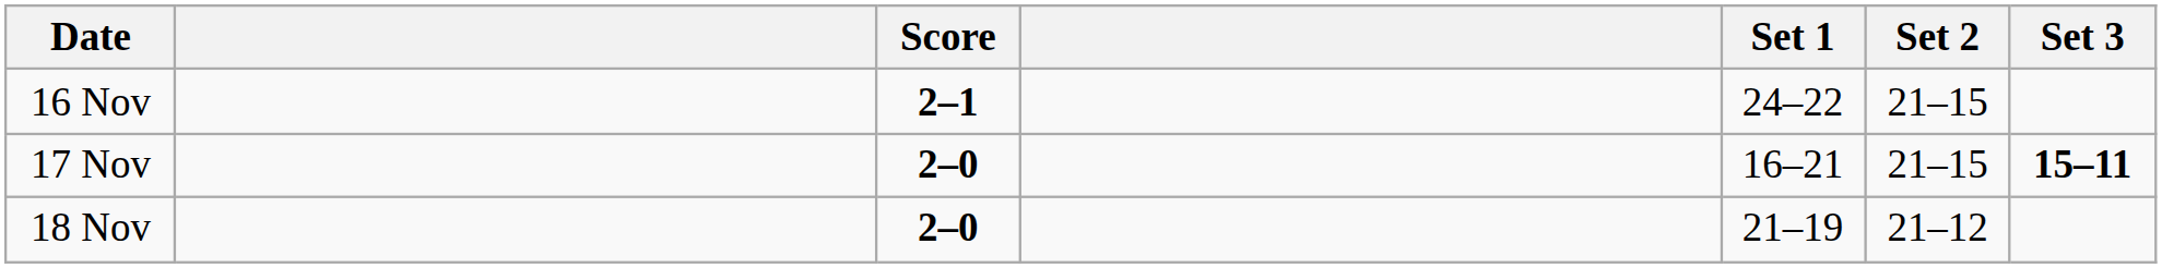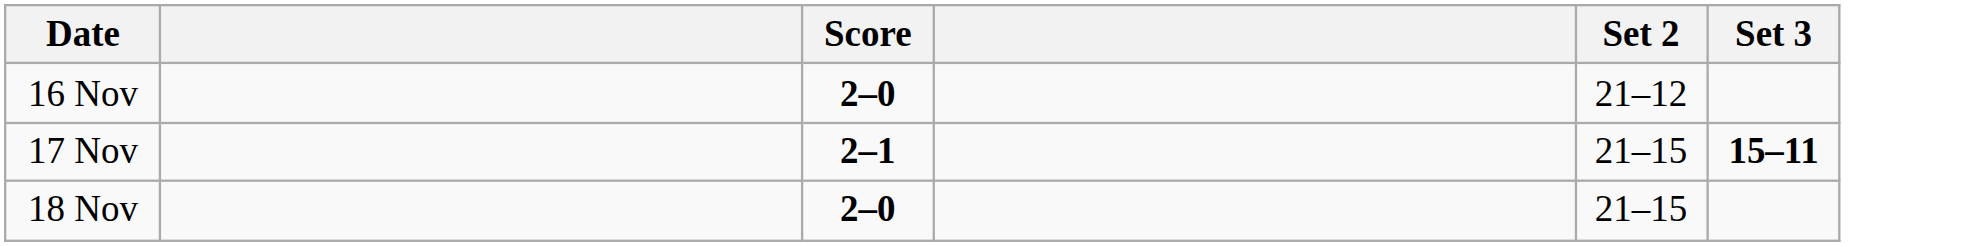 <table class="wikitable" style="text-align: center;">
 <tr>
 <th width="60">Date</th>
 <th align="right" width="270"></th>
 <th width="50">Score</th>
 <th align="left" width="270"></th>
-<th width="50">Set 1</th>
 <th width="50">Set 2</th>
 <th width="50">Set 3</th>
 </tr>
 <tr>
 <td>16 Nov</td>
 <td align=left><strong></strong></td>
-<td align=center><strong>2–1</strong></td>
+<td align=center><strong>2–0</strong></td>
 <td align=left></td>
-<td>24–22</td>
-<td>21–15</td>
+<td>21–12</td>
 <td></td>
 </tr>
 <tr>
 <td>17 Nov</td>
 <td align=left><strong></strong></td>
-<td align=center><strong>2–0</strong></td>
+<td align=center><strong>2–1</strong></td>
 <td align=left></td>
-<td>16–21</td>
 <td>21–15</td>
 <td><strong>15–11</strong></td>
 </tr>
 <tr>
 <td>18 Nov</td>
 <td align=left><strong></strong></td>
 <td align=center><strong>2–0</strong></td>
 <td align=left></td>
-<td>21–19</td>
-<td>21–12</td>
+<td>21–15</td>
 <td></td>
 </tr>
 </table>
